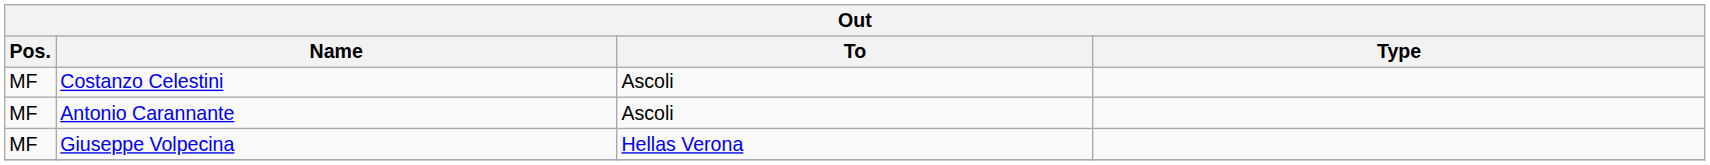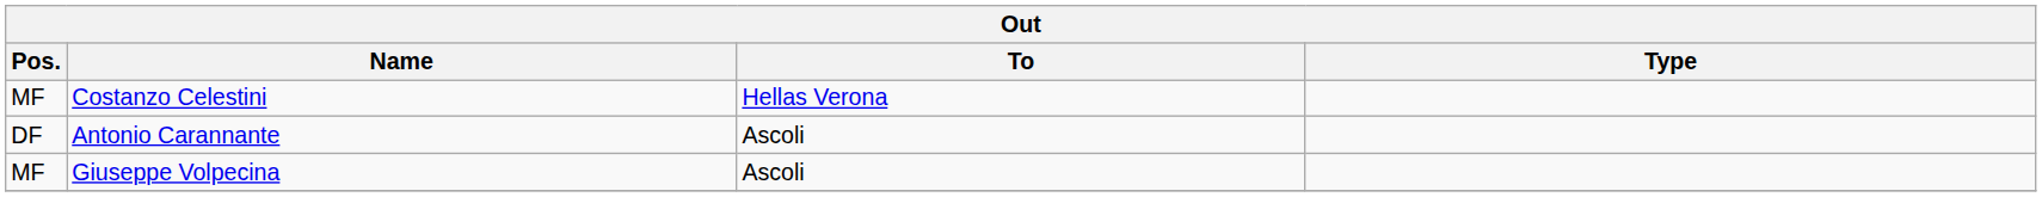 <table class="wikitable" style="font-size:90%;width:99%;">
 <tr>
 <th colspan="4">Out</th>
 </tr>
 <tr>
 <th width=3%>Pos.</th>
 <th width=33%>Name</th>
 <th width=28%>To</th>
 <th width=36%>Type</th>
 </tr>
 <tr>
 <td>MF</td>
 <td><a href='#'>Costanzo Celestini</a></td>
-<td>Ascoli</td>
+<td><a href='#'>Hellas Verona</a></td>
 <td></td>
 </tr>
 <tr>
-<td>MF</td>
+<td>DF</td>
 <td><a href='#'>Antonio Carannante</a></td>
 <td>Ascoli</td>
 <td></td>
 </tr>
 <tr>
 <td>MF</td>
 <td><a href='#'>Giuseppe Volpecina</a></td>
-<td><a href='#'>Hellas Verona</a></td>
+<td>Ascoli</td>
 <td></td>
 </tr>
 <tr>
 </tr>
 </table>
